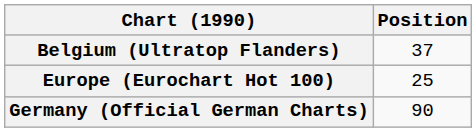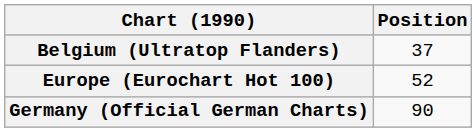 <table class="wikitable sortable plainrowheaders">
 <tr>
 <th>Chart (1990)</th>
 <th>Position</th>
 </tr>
 <tr>
 <th scope="row">Belgium (Ultratop Flanders)</th>
 <td style="text-align:center;">37</td>
 </tr>
 <tr>
 <th scope="row">Europe (Eurochart Hot 100)</th>
-<td style="text-align:center;">25</td>
+<td style="text-align:center;">52</td>
 </tr>
 <tr>
 <th scope="row">Germany (Official German Charts)</th>
 <td style="text-align:center;">90</td>
 </tr>
 </table>
